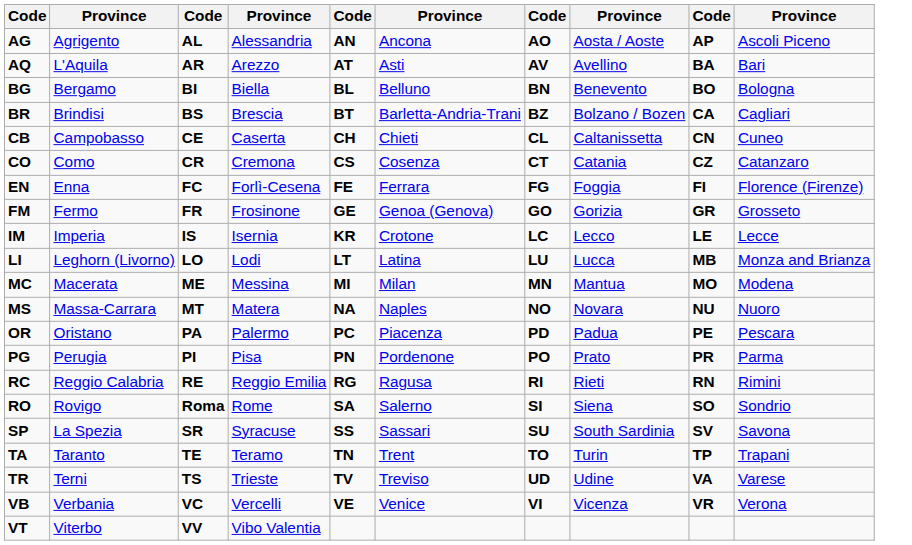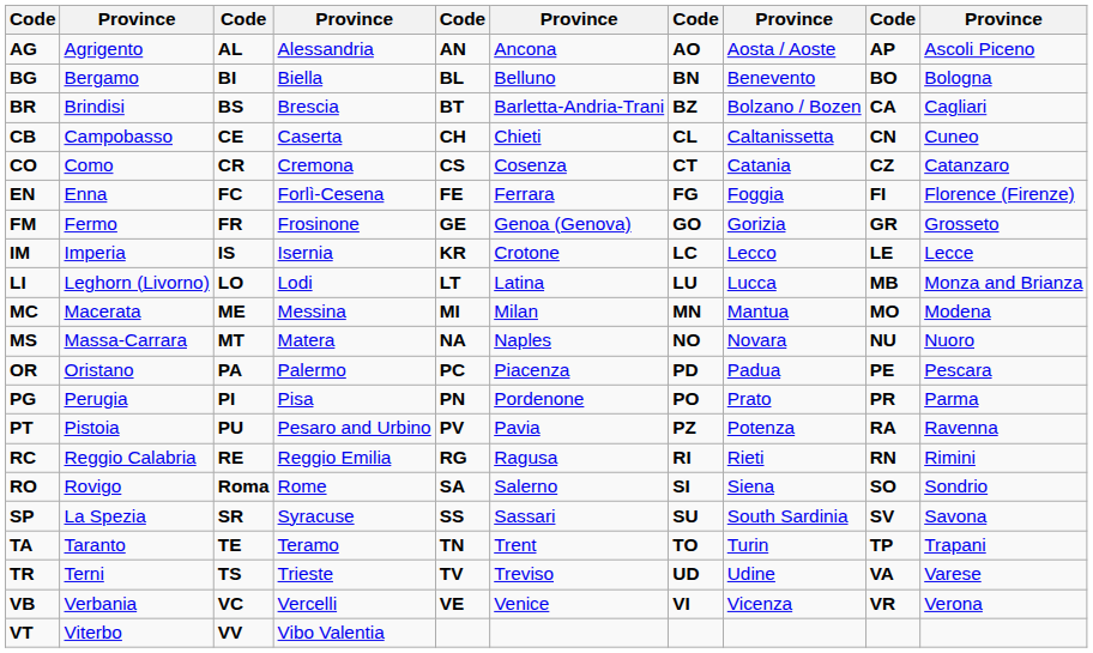 <table class="wikitable">
 <tr>
 <th>Code</th>
 <th>Province</th>
 <th>Code</th>
 <th>Province</th>
 <th>Code</th>
 <th>Province</th>
 <th>Code</th>
 <th>Province</th>
 <th>Code</th>
 <th>Province</th>
 </tr>
 <tr>
 <td><strong>AG</strong></td>
 <td><a href='#'>Agrigento</a></td>
 <td><strong>AL</strong></td>
 <td><a href='#'>Alessandria</a></td>
 <td><strong>AN</strong></td>
 <td><a href='#'>Ancona</a></td>
 <td><strong>AO</strong></td>
 <td><a href='#'>Aosta / Aoste</a></td>
 <td><strong>AP</strong></td>
 <td><a href='#'>Ascoli Piceno</a></td>
-</tr>
-<tr>
-<td><strong>AQ</strong></td>
-<td><a href='#'>L'Aquila</a></td>
-<td><strong>AR</strong></td>
-<td><a href='#'>Arezzo</a></td>
-<td><strong>AT</strong></td>
-<td><a href='#'>Asti</a></td>
-<td><strong>AV</strong></td>
-<td><a href='#'>Avellino</a></td>
-<td><strong>BA</strong></td>
-<td><a href='#'>Bari</a></td>
 </tr>
 <tr>
 <td><strong>BG</strong></td>
 <td><a href='#'>Bergamo</a></td>
 <td><strong>BI</strong></td>
 <td><a href='#'>Biella</a></td>
 <td><strong>BL</strong></td>
 <td><a href='#'>Belluno</a></td>
 <td><strong>BN</strong></td>
 <td><a href='#'>Benevento</a></td>
 <td><strong>BO</strong></td>
 <td><a href='#'>Bologna</a></td>
 </tr>
 <tr>
 <td><strong>BR</strong></td>
 <td><a href='#'>Brindisi</a></td>
 <td><strong>BS</strong></td>
 <td><a href='#'>Brescia</a></td>
 <td><strong>BT</strong></td>
 <td><a href='#'>Barletta-Andria-Trani</a></td>
 <td><strong>BZ</strong></td>
 <td><a href='#'>Bolzano / Bozen</a></td>
 <td><strong>CA</strong></td>
 <td><a href='#'>Cagliari</a></td>
 </tr>
 <tr>
 <td><strong>CB</strong></td>
 <td><a href='#'>Campobasso</a></td>
 <td><strong>CE</strong></td>
 <td><a href='#'>Caserta</a></td>
 <td><strong>CH</strong></td>
 <td><a href='#'>Chieti</a></td>
 <td><strong>CL</strong></td>
 <td><a href='#'>Caltanissetta</a></td>
 <td><strong>CN</strong></td>
 <td><a href='#'>Cuneo</a></td>
 </tr>
 <tr>
 <td><strong>CO</strong></td>
 <td><a href='#'>Como</a></td>
 <td><strong>CR</strong></td>
 <td><a href='#'>Cremona</a></td>
 <td><strong>CS</strong></td>
 <td><a href='#'>Cosenza</a></td>
 <td><strong>CT</strong></td>
 <td><a href='#'>Catania</a></td>
 <td><strong>CZ</strong></td>
 <td><a href='#'>Catanzaro</a></td>
 </tr>
 <tr>
 <td><strong>EN</strong></td>
 <td><a href='#'>Enna</a></td>
 <td><strong>FC</strong></td>
 <td><a href='#'>Forlì-Cesena</a></td>
 <td><strong>FE</strong></td>
 <td><a href='#'>Ferrara</a></td>
 <td><strong>FG</strong></td>
 <td><a href='#'>Foggia</a></td>
 <td><strong>FI</strong></td>
 <td><a href='#'>Florence (Firenze)</a></td>
 </tr>
 <tr>
 <td><strong>FM</strong></td>
 <td><a href='#'>Fermo</a></td>
 <td><strong>FR</strong></td>
 <td><a href='#'>Frosinone</a></td>
 <td><strong>GE</strong></td>
 <td><a href='#'>Genoa (Genova)</a></td>
 <td><strong>GO</strong></td>
 <td><a href='#'>Gorizia</a></td>
 <td><strong>GR</strong></td>
 <td><a href='#'>Grosseto</a></td>
 </tr>
 <tr>
 <td><strong>IM</strong></td>
 <td><a href='#'>Imperia</a></td>
 <td><strong>IS</strong></td>
 <td><a href='#'>Isernia</a></td>
 <td><strong>KR</strong></td>
 <td><a href='#'>Crotone</a></td>
 <td><strong>LC</strong></td>
 <td><a href='#'>Lecco</a></td>
 <td><strong>LE</strong></td>
 <td><a href='#'>Lecce</a></td>
 </tr>
 <tr>
 <td><strong>LI</strong></td>
 <td><a href='#'>Leghorn (Livorno)</a></td>
 <td><strong>LO</strong></td>
 <td><a href='#'>Lodi</a></td>
 <td><strong>LT</strong></td>
 <td><a href='#'>Latina</a></td>
 <td><strong>LU</strong></td>
 <td><a href='#'>Lucca</a></td>
 <td><strong>MB</strong></td>
 <td><a href='#'>Monza and Brianza</a></td>
 </tr>
 <tr>
 <td><strong>MC</strong></td>
 <td><a href='#'>Macerata</a></td>
 <td><strong>ME</strong></td>
 <td><a href='#'>Messina</a></td>
 <td><strong>MI</strong></td>
 <td><a href='#'>Milan</a></td>
 <td><strong>MN</strong></td>
 <td><a href='#'>Mantua</a></td>
 <td><strong>MO</strong></td>
 <td><a href='#'>Modena</a></td>
 </tr>
 <tr>
 <td><strong>MS</strong></td>
 <td><a href='#'>Massa-Carrara</a></td>
 <td><strong>MT</strong></td>
 <td><a href='#'>Matera</a></td>
 <td><strong>NA</strong></td>
 <td><a href='#'>Naples</a></td>
 <td><strong>NO</strong></td>
 <td><a href='#'>Novara</a></td>
 <td><strong>NU</strong></td>
 <td><a href='#'>Nuoro</a></td>
 </tr>
 <tr>
 <td><strong>OR</strong></td>
 <td><a href='#'>Oristano</a></td>
 <td><strong>PA</strong></td>
 <td><a href='#'>Palermo</a></td>
 <td><strong>PC</strong></td>
 <td><a href='#'>Piacenza</a></td>
 <td><strong>PD</strong></td>
 <td><a href='#'>Padua</a></td>
 <td><strong>PE</strong></td>
 <td><a href='#'>Pescara</a></td>
 </tr>
 <tr>
 <td><strong>PG</strong></td>
 <td><a href='#'>Perugia</a></td>
 <td><strong>PI</strong></td>
 <td><a href='#'>Pisa</a></td>
 <td><strong>PN</strong></td>
 <td><a href='#'>Pordenone</a></td>
 <td><strong>PO</strong></td>
 <td><a href='#'>Prato</a></td>
 <td><strong>PR</strong></td>
 <td><a href='#'>Parma</a></td>
 </tr>
 <tr>
+<td><strong>PT</strong></td>
+<td><a href='#'>Pistoia</a></td>
+<td><strong>PU</strong></td>
+<td><a href='#'>Pesaro and Urbino</a></td>
+<td><strong>PV</strong></td>
+<td><a href='#'>Pavia</a></td>
+<td><strong>PZ</strong></td>
+<td><a href='#'>Potenza</a></td>
+<td><strong>RA</strong></td>
+<td><a href='#'>Ravenna</a></td>
+</tr>
+<tr>
 <td><strong>RC</strong></td>
 <td><a href='#'>Reggio Calabria</a></td>
 <td><strong>RE</strong></td>
 <td><a href='#'>Reggio Emilia</a></td>
 <td><strong>RG</strong></td>
 <td><a href='#'>Ragusa</a></td>
 <td><strong>RI</strong></td>
 <td><a href='#'>Rieti</a></td>
 <td><strong>RN</strong></td>
 <td><a href='#'>Rimini</a></td>
 </tr>
 <tr>
 <td><strong>RO</strong></td>
 <td><a href='#'>Rovigo</a></td>
 <td><strong><span>Roma</span></strong></td>
 <td><a href='#'>Rome</a></td>
 <td><strong>SA</strong></td>
 <td><a href='#'>Salerno</a></td>
 <td><strong>SI</strong></td>
 <td><a href='#'>Siena</a></td>
 <td><strong>SO</strong></td>
 <td><a href='#'>Sondrio</a></td>
 </tr>
 <tr>
 <td><strong>SP</strong></td>
 <td><a href='#'>La Spezia</a></td>
 <td><strong>SR</strong></td>
 <td><a href='#'>Syracuse</a></td>
 <td><strong>SS</strong></td>
 <td><a href='#'>Sassari</a></td>
 <td><strong>SU</strong></td>
 <td><a href='#'>South Sardinia</a></td>
 <td><strong>SV</strong></td>
 <td><a href='#'>Savona</a></td>
 </tr>
 <tr>
 <td><strong>TA</strong></td>
 <td><a href='#'>Taranto</a></td>
 <td><strong>TE</strong></td>
 <td><a href='#'>Teramo</a></td>
 <td><strong>TN</strong></td>
 <td><a href='#'>Trent</a></td>
 <td><strong>TO</strong></td>
 <td><a href='#'>Turin</a></td>
 <td><strong>TP</strong></td>
 <td><a href='#'>Trapani</a></td>
 </tr>
 <tr>
 <td><strong>TR</strong></td>
 <td><a href='#'>Terni</a></td>
 <td><strong>TS</strong></td>
 <td><a href='#'>Trieste</a></td>
 <td><strong>TV</strong></td>
 <td><a href='#'>Treviso</a></td>
 <td><strong>UD</strong></td>
 <td><a href='#'>Udine</a></td>
 <td><strong>VA</strong></td>
 <td><a href='#'>Varese</a></td>
 </tr>
 <tr>
 <td><strong>VB</strong></td>
 <td><a href='#'>Verbania</a></td>
 <td><strong>VC</strong></td>
 <td><a href='#'>Vercelli</a></td>
 <td><strong>VE</strong></td>
 <td><a href='#'>Venice</a></td>
 <td><strong>VI</strong></td>
 <td><a href='#'>Vicenza</a></td>
 <td><strong>VR</strong></td>
 <td><a href='#'>Verona</a></td>
 </tr>
 <tr>
 <td><strong>VT</strong></td>
 <td><a href='#'>Viterbo</a></td>
 <td><strong>VV</strong></td>
 <td><a href='#'>Vibo Valentia</a></td>
 <td></td>
 <td></td>
 <td></td>
 <td></td>
 <td></td>
 <td></td>
 </tr>
 </table>
